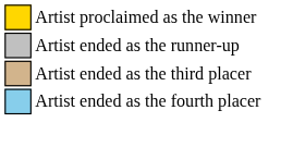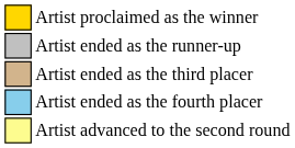 <table class="toccolours" style="font-size: 90%; white-space: nowrap;">
 <tr>
 <td style="background:gold; border: 1px solid black">     </td>
 <td>Artist proclaimed as the winner</td>
 </tr>
 <tr>
 <td style="background:silver; border: 1px solid black">     </td>
 <td>Artist ended as the runner-up</td>
 </tr>
 <tr>
 <td style="background:tan; border: 1px solid black">     </td>
 <td>Artist ended as the third placer</td>
 </tr>
 <tr>
 <td style="background:skyblue; border: 1px solid black">     </td>
 <td>Artist ended as the fourth placer</td>
 </tr>
+<tr>
+<td style="background:#fdfc8f; border: 1px solid black">     </td>
+<td>Artist advanced to the second round</td>
+</tr>
 </table>
